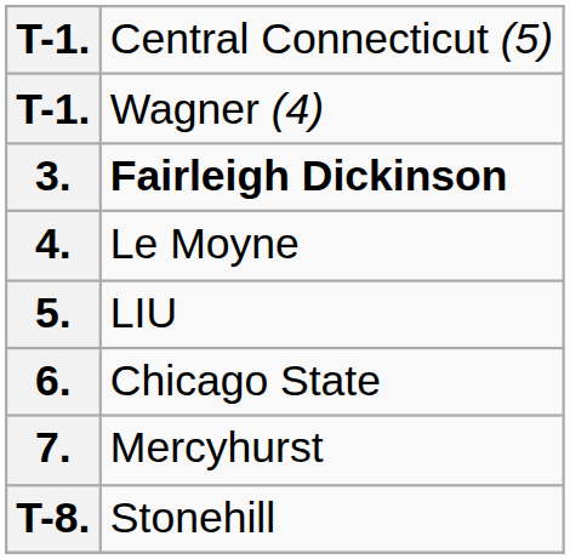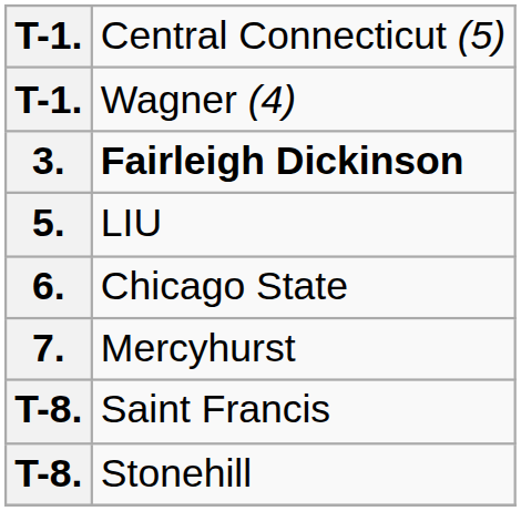 <table class="wikitable">
 <tr>
 <th>T-1.</th>
 <td>Central Connecticut <em>(5)</em></td>
 </tr>
 <tr>
 <th>T-1.</th>
 <td>Wagner <em>(4)</em></td>
 </tr>
 <tr>
 <th>3.</th>
 <td><strong>Fairleigh Dickinson</strong></td>
-</tr>
-<tr>
-<th>4.</th>
-<td>Le Moyne</td>
 </tr>
 <tr>
 <th>5.</th>
 <td>LIU</td>
 </tr>
 <tr>
 <th>6.</th>
 <td>Chicago State</td>
 </tr>
 <tr>
 <th>7.</th>
 <td>Mercyhurst</td>
 </tr>
 <tr>
 <th>T-8.</th>
+<td>Saint Francis</td>
+</tr>
+<tr>
+<th>T-8.</th>
 <td>Stonehill</td>
 </tr>
 <tr>
 </tr>
 </table>
